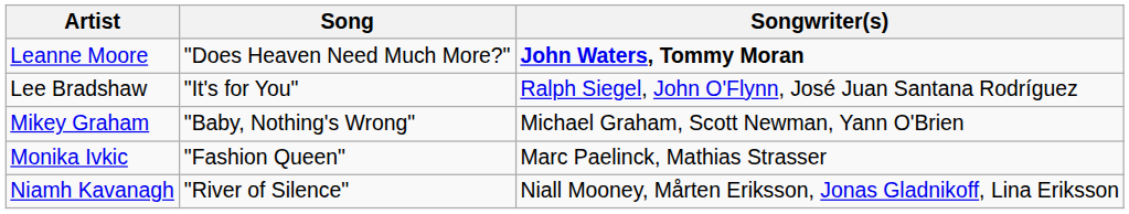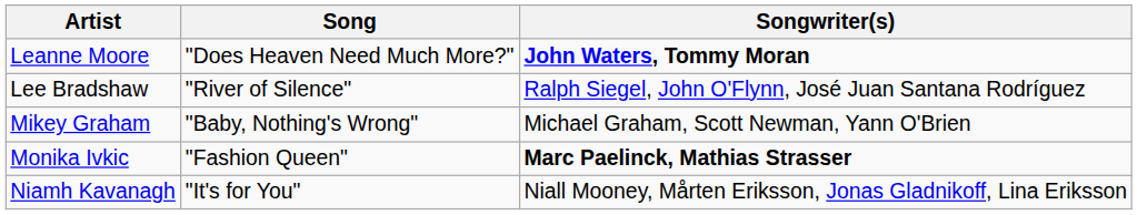 <table class="sortable wikitable" style="margin: 1em auto 1em auto;">
 <tr>
 <th>Artist</th>
 <th>Song</th>
 <th>Songwriter(s)</th>
 </tr>
 <tr>
 <td align="left"><a href='#'>Leanne Moore</a></td>
 <td align="left">"Does Heaven Need Much More?"</td>
 <td align="left"><strong><a href='#'>John Waters</a>, Tommy Moran</strong></td>
 </tr>
 <tr>
 <td align="left">Lee Bradshaw</td>
-<td align="left">"It's for You"</td>
+<td align="left">"River of Silence"</td>
 <td align="left"><a href='#'>Ralph Siegel</a>, <a href='#'>John O'Flynn</a>, José Juan Santana Rodríguez</td>
 </tr>
 <tr>
 <td align="left"><a href='#'>Mikey Graham</a></td>
 <td align="left">"Baby, Nothing's Wrong"</td>
 <td align="left">Michael Graham, Scott Newman, Yann O'Brien</td>
 </tr>
 <tr>
 <td align="left"><a href='#'>Monika Ivkic</a></td>
 <td align="left">"Fashion Queen"</td>
-<td align="left">Marc Paelinck, Mathias Strasser</td>
+<td align="left"><strong>Marc Paelinck, Mathias Strasser</strong></td>
 </tr>
 <tr>
 <td align="left"><a href='#'>Niamh Kavanagh</a></td>
-<td align="left">"River of Silence"</td>
+<td align="left">"It's for You"</td>
 <td align="left">Niall Mooney, Mårten Eriksson, <a href='#'>Jonas Gladnikoff</a>, Lina Eriksson</td>
 </tr>
 </table>
